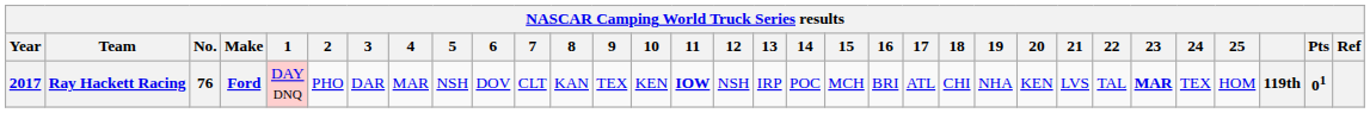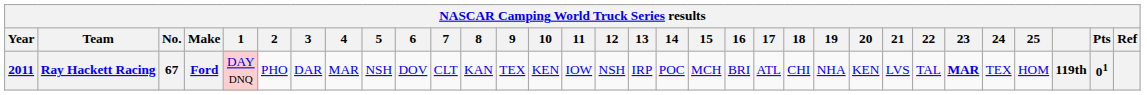 <table class="wikitable" style="text-align:center; font-size:75%">
 <tr>
 <th colspan=32><a href='#'>NASCAR Camping World Truck Series</a> results</th>
 </tr>
 <tr>
 <th>Year</th>
 <th>Team</th>
 <th>No.</th>
 <th>Make</th>
 <th>1</th>
 <th>2</th>
 <th>3</th>
 <th>4</th>
 <th>5</th>
 <th>6</th>
 <th>7</th>
 <th>8</th>
 <th>9</th>
 <th>10</th>
 <th>11</th>
 <th>12</th>
 <th>13</th>
 <th>14</th>
 <th>15</th>
 <th>16</th>
 <th>17</th>
 <th>18</th>
 <th>19</th>
 <th>20</th>
 <th>21</th>
 <th>22</th>
 <th>23</th>
 <th>24</th>
 <th>25</th>
 <th></th>
 <th>Pts</th>
 <th>Ref</th>
 </tr>
 <tr>
-<th><a href='#'>2017</a></th>
+<th><a href='#'>2011</a></th>
 <th><a href='#'>Ray Hackett Racing</a></th>
-<th>76</th>
+<th>67</th>
 <th><a href='#'>Ford</a></th>
 <td style="background:#FFCFCF;"><a href='#'>DAY</a><br><small>DNQ</small></td>
 <td><a href='#'>PHO</a></td>
 <td><a href='#'>DAR</a></td>
 <td><a href='#'>MAR</a></td>
 <td><a href='#'>NSH</a></td>
 <td><a href='#'>DOV</a></td>
 <td><a href='#'>CLT</a></td>
 <td><a href='#'>KAN</a></td>
 <td><a href='#'>TEX</a></td>
 <td><a href='#'>KEN</a></td>
-<td><strong><a href='#'>IOW</a></strong></td>
+<td><a href='#'>IOW</a></td>
 <td><a href='#'>NSH</a></td>
 <td><a href='#'>IRP</a></td>
 <td><a href='#'>POC</a></td>
 <td><a href='#'>MCH</a></td>
 <td><a href='#'>BRI</a></td>
 <td><a href='#'>ATL</a></td>
 <td><a href='#'>CHI</a></td>
 <td><a href='#'>NHA</a></td>
 <td><a href='#'>KEN</a></td>
 <td><a href='#'>LVS</a></td>
 <td><a href='#'>TAL</a></td>
 <td><strong><a href='#'>MAR</a></strong></td>
 <td><a href='#'>TEX</a></td>
 <td><a href='#'>HOM</a></td>
 <th>119th</th>
 <th>0<sup>1</sup></th>
 <th></th>
 </tr>
 </table>
